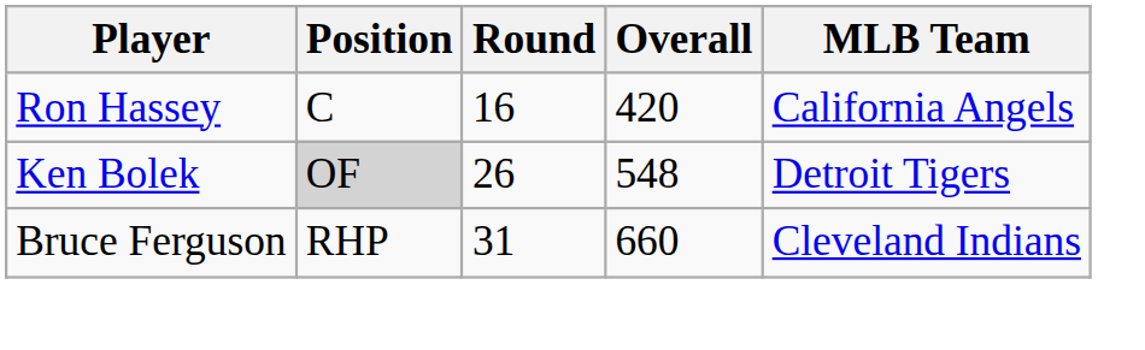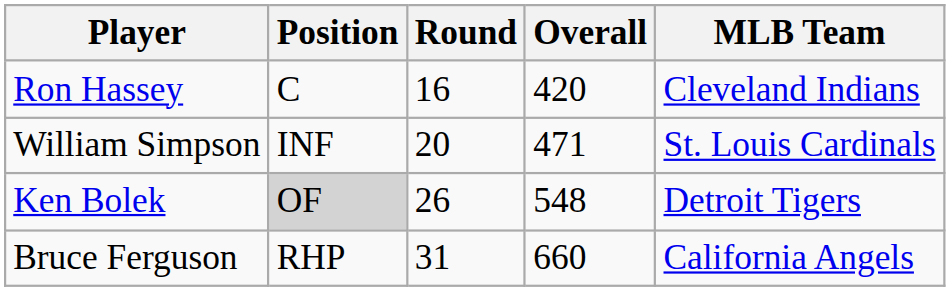 <table class="wikitable">
 <tr>
 <th>Player</th>
 <th>Position</th>
 <th>Round</th>
 <th>Overall</th>
 <th>MLB Team</th>
 </tr>
 <tr>
 <td><a href='#'>Ron Hassey</a></td>
 <td>C</td>
 <td>16</td>
 <td>420</td>
-<td><a href='#'>California Angels</a></td>
+<td><a href='#'>Cleveland Indians</a></td>
+</tr>
+<tr>
+<td>William Simpson</td>
+<td>INF</td>
+<td>20</td>
+<td>471</td>
+<td><a href='#'>St. Louis Cardinals</a></td>
 </tr>
 <tr>
 <td><a href='#'>Ken Bolek</a></td>
 <td style="background: lightgrey;">OF</td>
 <td>26</td>
 <td>548</td>
 <td><a href='#'>Detroit Tigers</a></td>
 </tr>
 <tr>
 <td>Bruce Ferguson</td>
 <td>RHP</td>
 <td>31</td>
 <td>660</td>
-<td><a href='#'>Cleveland Indians</a></td>
+<td><a href='#'>California Angels</a></td>
 </tr>
 </table>
